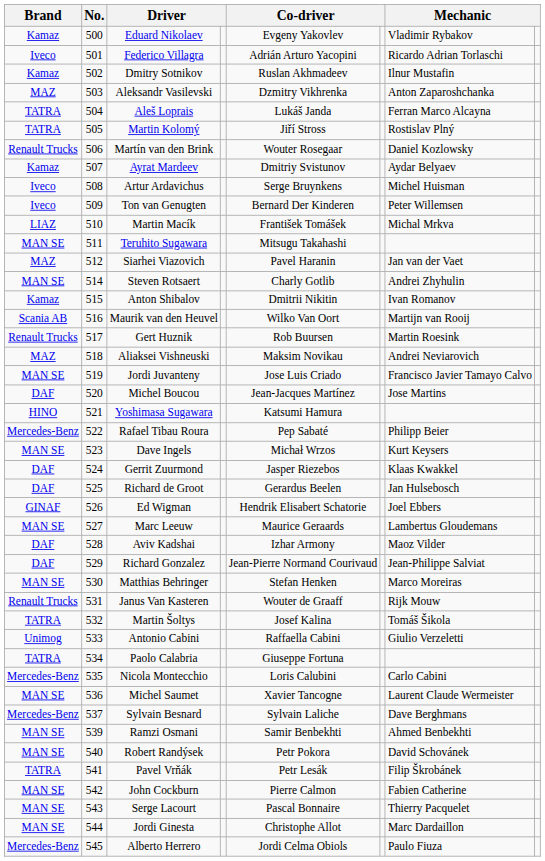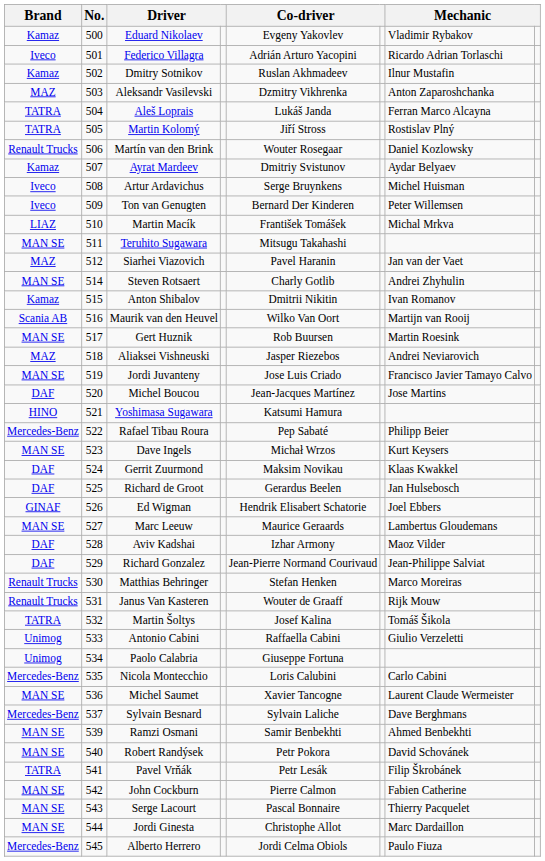 <table class="wikitable sortable" style="font-size:85%;">
 <tr>
 <th><big>Brand</big></th>
 <th><big>No.</big></th>
 <th colspan=2><big>Driver</big></th>
 <th colspan=2><big>Co-driver</big></th>
 <th colspan=2><big>Mechanic</big></th>
 </tr>
 <tr>
 <td align=center><a href='#'>Kamaz</a></td>
 <td align=center>500</td>
 <td align=center><a href='#'>Eduard Nikolaev</a></td>
 <td></td>
 <td align=center>Evgeny Yakovlev</td>
 <td></td>
 <td>Vladimir Rybakov</td>
 <td></td>
 </tr>
 <tr>
 <td align=center><a href='#'>Iveco</a></td>
 <td align=center>501</td>
 <td align=center><a href='#'>Federico Villagra</a></td>
 <td></td>
 <td align=center>Adrián Arturo Yacopini</td>
 <td></td>
 <td>Ricardo Adrian Torlaschi</td>
 <td></td>
 </tr>
 <tr>
 <td align=center><a href='#'>Kamaz</a></td>
 <td align=center>502</td>
 <td align=center>Dmitry Sotnikov</td>
 <td></td>
 <td align=center>Ruslan Akhmadeev</td>
 <td></td>
 <td>Ilnur Mustafin</td>
 <td></td>
 </tr>
 <tr>
 <td align=center><a href='#'>MAZ</a></td>
 <td align=center>503</td>
 <td align=center>Aleksandr Vasilevski</td>
 <td></td>
 <td align=center>Dzmitry Vikhrenka</td>
 <td></td>
 <td>Anton Zaparoshchanka</td>
 <td></td>
 </tr>
 <tr>
 <td align=center><a href='#'>TATRA</a></td>
 <td align=center>504</td>
 <td align=center><a href='#'>Aleš Loprais</a></td>
 <td></td>
 <td align=center>Lukáš Janda</td>
 <td></td>
 <td>Ferran Marco Alcayna</td>
 <td></td>
 </tr>
 <tr>
 <td align=center><a href='#'>TATRA</a></td>
 <td align=center>505</td>
 <td align=center><a href='#'>Martin Kolomý</a></td>
 <td></td>
 <td align=center>Jiří Stross</td>
 <td></td>
 <td>Rostislav Plný</td>
 <td></td>
 </tr>
 <tr>
 <td align=center><a href='#'>Renault Trucks</a></td>
 <td align=center>506</td>
 <td align=center>Martín van den Brink</td>
 <td></td>
 <td align=center>Wouter Rosegaar</td>
 <td></td>
 <td>Daniel Kozlowsky</td>
 <td></td>
 </tr>
 <tr>
 <td align=center><a href='#'>Kamaz</a></td>
 <td align=center>507</td>
 <td align=center><a href='#'>Ayrat Mardeev</a></td>
 <td></td>
 <td align=center>Dmitriy Svistunov</td>
 <td></td>
 <td>Aydar Belyaev</td>
 <td></td>
 </tr>
 <tr>
 <td align=center><a href='#'>Iveco</a></td>
 <td align=center>508</td>
 <td align=center>Artur Ardavichus</td>
 <td></td>
 <td align=center>Serge Bruynkens</td>
 <td></td>
 <td>Michel Huisman</td>
 <td></td>
 </tr>
 <tr>
 <td align=center><a href='#'>Iveco</a></td>
 <td align=center>509</td>
 <td align=center>Ton van Genugten</td>
 <td></td>
 <td align=center>Bernard Der Kinderen</td>
 <td></td>
 <td>Peter Willemsen</td>
 <td></td>
 </tr>
 <tr>
 <td align=center><a href='#'>LIAZ</a></td>
 <td align=center>510</td>
 <td align=center>Martin Macík</td>
 <td></td>
 <td align=center>František Tomášek</td>
 <td></td>
 <td>Michal Mrkva</td>
 <td></td>
 </tr>
 <tr>
 <td align=center><a href='#'>MAN SE</a></td>
 <td align=center>511</td>
 <td align=center><a href='#'>Teruhito Sugawara</a></td>
 <td></td>
 <td align=center>Mitsugu Takahashi</td>
 <td></td>
 <td></td>
 <td></td>
 </tr>
 <tr>
 <td align=center><a href='#'>MAZ</a></td>
 <td align=center>512</td>
 <td align=center>Siarhei Viazovich</td>
 <td></td>
 <td align=center>Pavel Haranin</td>
 <td></td>
 <td>Jan van der Vaet</td>
 <td></td>
 </tr>
 <tr>
 <td align=center><a href='#'>MAN SE</a></td>
 <td align=center>514</td>
 <td align=center>Steven Rotsaert</td>
 <td></td>
 <td align=center>Charly Gotlib</td>
 <td></td>
 <td>Andrei Zhyhulin</td>
 <td></td>
 </tr>
 <tr>
 <td align=center><a href='#'>Kamaz</a></td>
 <td align=center>515</td>
 <td align=center>Anton Shibalov</td>
 <td></td>
 <td align=center>Dmitrii Nikitin</td>
 <td></td>
 <td>Ivan Romanov</td>
 <td></td>
 </tr>
 <tr>
 <td align=center><a href='#'>Scania AB</a></td>
 <td align=center>516</td>
 <td align=center>Maurik van den Heuvel</td>
 <td></td>
 <td align=center>Wilko Van Oort</td>
 <td></td>
 <td>Martijn van Rooij</td>
 <td></td>
 </tr>
 <tr>
-<td align=center><a href='#'>Renault Trucks</a></td>
+<td align=center><a href='#'>MAN SE</a></td>
 <td align=center>517</td>
 <td align=center>Gert Huznik</td>
 <td></td>
 <td align=center>Rob Buursen</td>
 <td></td>
 <td>Martin Roesink</td>
 <td></td>
 </tr>
 <tr>
 <td align=center><a href='#'>MAZ</a></td>
 <td align=center>518</td>
 <td align=center>Aliaksei Vishneuski</td>
 <td></td>
-<td align=center>Maksim Novikau</td>
+<td align=center>Jasper Riezebos</td>
 <td></td>
 <td>Andrei Neviarovich</td>
 <td></td>
 </tr>
 <tr>
 <td align=center><a href='#'>MAN SE</a></td>
 <td align=center>519</td>
 <td align=center>Jordi Juvanteny</td>
 <td></td>
 <td align=center>Jose Luis Criado</td>
 <td></td>
 <td>Francisco Javier Tamayo Calvo</td>
 <td></td>
 </tr>
 <tr>
 <td align=center><a href='#'>DAF</a></td>
 <td align=center>520</td>
 <td align=center>Michel Boucou</td>
 <td></td>
 <td align=center>Jean-Jacques Martínez</td>
 <td></td>
 <td>Jose Martins</td>
 <td></td>
 </tr>
 <tr>
 <td align=center><a href='#'>HINO</a></td>
 <td align=center>521</td>
 <td align=center><a href='#'>Yoshimasa Sugawara</a></td>
 <td></td>
 <td align=center>Katsumi Hamura</td>
 <td></td>
 <td></td>
 <td></td>
 </tr>
 <tr>
 <td align=center><a href='#'>Mercedes-Benz</a></td>
 <td align=center>522</td>
 <td align=center>Rafael Tibau Roura</td>
 <td></td>
 <td align=center>Pep Sabaté</td>
 <td></td>
 <td>Philipp Beier</td>
 <td></td>
 </tr>
 <tr>
 <td align=center><a href='#'>MAN SE</a></td>
 <td align=center>523</td>
 <td align=center>Dave Ingels</td>
 <td></td>
 <td align=center>Michał Wrzos</td>
 <td></td>
 <td>Kurt Keysers</td>
 <td></td>
 </tr>
 <tr>
 <td align=center><a href='#'>DAF</a></td>
 <td align=center>524</td>
 <td align=center>Gerrit Zuurmond</td>
 <td></td>
-<td align=center>Jasper Riezebos</td>
+<td align=center>Maksim Novikau</td>
 <td></td>
 <td>Klaas Kwakkel</td>
 <td></td>
 </tr>
 <tr>
 <td align=center><a href='#'>DAF</a></td>
 <td align=center>525</td>
 <td align=center>Richard de Groot</td>
 <td></td>
 <td align=center>Gerardus Beelen</td>
 <td></td>
 <td>Jan Hulsebosch</td>
 <td></td>
 </tr>
 <tr>
 <td align=center><a href='#'>GINAF</a></td>
 <td align=center>526</td>
 <td align=center>Ed Wigman</td>
 <td></td>
 <td align=center>Hendrik Elisabert Schatorie</td>
 <td></td>
 <td>Joel Ebbers</td>
 <td></td>
 </tr>
 <tr>
 <td align=center><a href='#'>MAN SE</a></td>
 <td align=center>527</td>
 <td align=center>Marc Leeuw</td>
 <td></td>
 <td align=center>Maurice Geraards</td>
 <td></td>
 <td>Lambertus Gloudemans</td>
 <td></td>
 </tr>
 <tr>
 <td align=center><a href='#'>DAF</a></td>
 <td align=center>528</td>
 <td align=center>Aviv Kadshai</td>
 <td></td>
 <td align=center>Izhar Armony</td>
 <td></td>
 <td>Maoz Vilder</td>
 <td></td>
 </tr>
 <tr>
 <td align=center><a href='#'>DAF</a></td>
 <td align=center>529</td>
 <td align=center>Richard Gonzalez</td>
 <td></td>
 <td align=center>Jean-Pierre Normand Courivaud</td>
 <td></td>
 <td>Jean-Philippe Salviat</td>
 <td></td>
 </tr>
 <tr>
-<td align=center><a href='#'>MAN SE</a></td>
+<td align=center><a href='#'>Renault Trucks</a></td>
 <td align=center>530</td>
 <td align=center>Matthias Behringer</td>
 <td></td>
 <td align=center>Stefan Henken</td>
 <td></td>
 <td>Marco Moreiras</td>
 <td></td>
 </tr>
 <tr>
 <td align=center><a href='#'>Renault Trucks</a></td>
 <td align=center>531</td>
 <td align=center>Janus Van Kasteren</td>
 <td></td>
 <td align=center>Wouter de Graaff</td>
 <td></td>
 <td>Rijk Mouw</td>
 <td></td>
 </tr>
 <tr>
 <td align=center><a href='#'>TATRA</a></td>
 <td align=center>532</td>
 <td align=center>Martin Šoltys</td>
 <td></td>
 <td align=center>Josef Kalina</td>
 <td></td>
 <td>Tomáš Šikola</td>
 <td></td>
 </tr>
 <tr>
 <td align=center><a href='#'>Unimog</a></td>
 <td align=center>533</td>
 <td align=center>Antonio Cabini</td>
 <td></td>
 <td align=center>Raffaella Cabini</td>
 <td></td>
 <td>Giulio Verzeletti</td>
 <td></td>
 </tr>
 <tr>
-<td align=center><a href='#'>TATRA</a></td>
+<td align=center><a href='#'>Unimog</a></td>
 <td align=center>534</td>
 <td align=center>Paolo Calabria</td>
 <td></td>
 <td align=center>Giuseppe Fortuna</td>
 <td></td>
 <td></td>
 <td></td>
 </tr>
 <tr>
 <td align=center><a href='#'>Mercedes-Benz</a></td>
 <td align=center>535</td>
 <td align=center>Nicola Montecchio</td>
 <td></td>
 <td align=center>Loris Calubini</td>
 <td></td>
 <td>Carlo Cabini</td>
 <td></td>
 </tr>
 <tr>
 <td align=center><a href='#'>MAN SE</a></td>
 <td align=center>536</td>
 <td align=center>Michel Saumet</td>
 <td></td>
 <td align=center>Xavier Tancogne</td>
 <td></td>
 <td>Laurent Claude Wermeister</td>
 <td></td>
 </tr>
 <tr>
 <td align=center><a href='#'>Mercedes-Benz</a></td>
 <td align=center>537</td>
 <td align=center>Sylvain Besnard</td>
 <td></td>
 <td align=center>Sylvain Laliche</td>
 <td></td>
 <td>Dave Berghmans</td>
 <td></td>
 </tr>
 <tr>
 <td align=center><a href='#'>MAN SE</a></td>
 <td align=center>539</td>
 <td align=center>Ramzi Osmani</td>
 <td></td>
 <td align=center>Samir Benbekhti</td>
 <td></td>
 <td>Ahmed Benbekhti</td>
 <td></td>
 </tr>
 <tr>
 <td align=center><a href='#'>MAN SE</a></td>
 <td align=center>540</td>
 <td align=center>Robert Randýsek</td>
 <td></td>
 <td align=center>Petr Pokora</td>
 <td></td>
 <td>David Schovánek</td>
 <td></td>
 </tr>
 <tr>
 <td align=center><a href='#'>TATRA</a></td>
 <td align=center>541</td>
 <td align=center>Pavel Vrňák</td>
 <td></td>
 <td align=center>Petr Lesák</td>
 <td></td>
 <td>Filip Škrobánek</td>
 <td></td>
 </tr>
 <tr>
 <td align=center><a href='#'>MAN SE</a></td>
 <td align=center>542</td>
 <td align=center>John Cockburn</td>
 <td></td>
 <td align=center>Pierre Calmon</td>
 <td></td>
 <td>Fabien Catherine</td>
 <td></td>
 </tr>
 <tr>
 <td align=center><a href='#'>MAN SE</a></td>
 <td align=center>543</td>
 <td align=center>Serge Lacourt</td>
 <td></td>
 <td align=center>Pascal Bonnaire</td>
 <td></td>
 <td>Thierry Pacquelet</td>
 <td></td>
 </tr>
 <tr>
 <td align=center><a href='#'>MAN SE</a></td>
 <td align=center>544</td>
 <td align=center>Jordi Ginesta</td>
 <td></td>
 <td align=center>Christophe Allot</td>
 <td></td>
 <td>Marc Dardaillon</td>
 <td></td>
 </tr>
 <tr>
 <td align=center><a href='#'>Mercedes-Benz</a></td>
 <td align=center>545</td>
 <td align=center>Alberto Herrero</td>
 <td></td>
 <td align=center>Jordi Celma Obiols</td>
 <td></td>
 <td>Paulo Fiuza</td>
 <td></td>
 </tr>
 </table>
